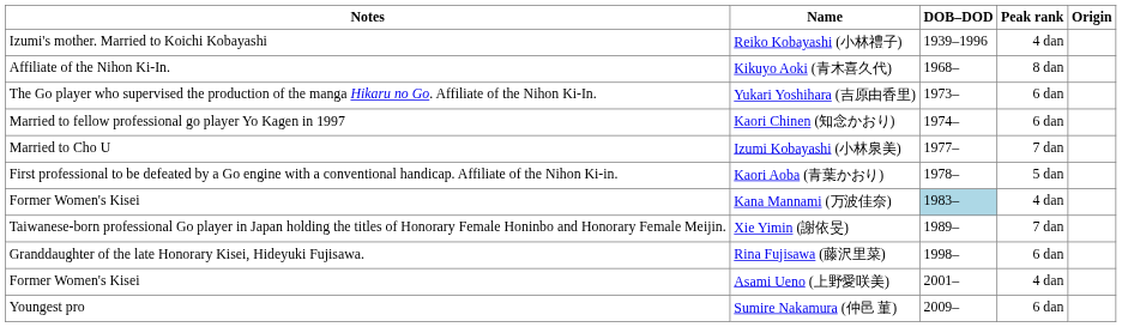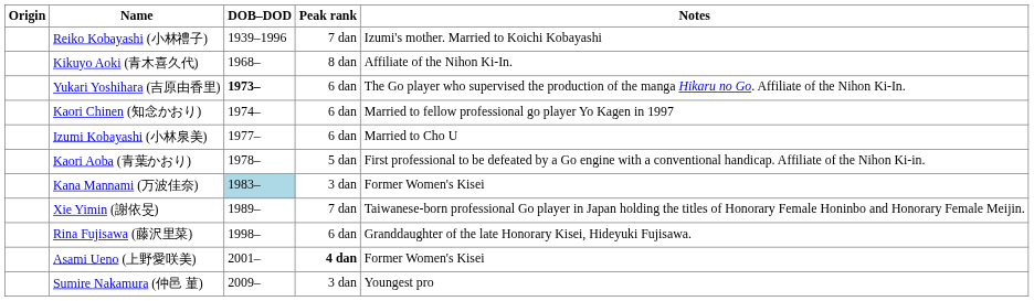 <table class="toccolours" border="1" cellpadding="4" cellspacing="0" style="border-collapse: collapse; margin:0;">
 <tr>
-<th>Notes</th>
+<th>Origin</th>
 <th>Name</th>
 <th>DOB–DOD</th>
 <th>Peak rank</th>
-<th>Origin</th>
+<th>Notes</th>
 </tr>
 <tr valign="top">
-<td>Izumi's mother. Married to Koichi Kobayashi</td>
+<td></td>
 <td style="white-space:nowrap"><a href='#'>Reiko Kobayashi</a> (小林禮子)</td>
 <td>1939–1996</td>
-<td align="right" style="white-space:nowrap">4 dan</td>
-<td></td>
+<td align="right" style="white-space:nowrap">7 dan</td>
+<td>Izumi's mother. Married to Koichi Kobayashi</td>
 </tr>
 <tr valign="top">
-<td>Affiliate of the Nihon Ki-In.</td>
+<td></td>
 <td style="white-space:nowrap"><a href='#'>Kikuyo Aoki</a> (青木喜久代)</td>
 <td>1968–</td>
 <td align="right" style="white-space:nowrap">8 dan</td>
-<td></td>
+<td>Affiliate of the Nihon Ki-In.</td>
 </tr>
 <tr valign="top">
+<td></td>
+<td style="white-space:nowrap"><a href='#'>Yukari Yoshihara</a> (吉原由香里)</td>
+<td><strong>1973–</strong></td>
+<td align="right" style="white-space:nowrap">6 dan</td>
 <td>The Go player who supervised the production of the manga <em><a href='#'>Hikaru no Go</a></em>. Affiliate of the Nihon Ki-In.</td>
-<td style="white-space:nowrap"><a href='#'>Yukari Yoshihara</a> (吉原由香里)</td>
-<td>1973–</td>
-<td align="right" style="white-space:nowrap">6 dan</td>
-<td></td>
 </tr>
 <tr valign="top">
-<td>Married to fellow professional go player Yo Kagen in 1997</td>
+<td></td>
 <td style="white-space:nowrap"><a href='#'>Kaori Chinen</a> (知念かおり)</td>
 <td>1974–</td>
 <td align="right" style="white-space:nowrap">6 dan</td>
-<td></td>
+<td>Married to fellow professional go player Yo Kagen in 1997</td>
 </tr>
 <tr valign="top">
-<td>Married to Cho U</td>
+<td></td>
 <td style="white-space:nowrap"><a href='#'>Izumi Kobayashi</a> (小林泉美)</td>
 <td>1977–</td>
-<td align="right" style="white-space:nowrap">7 dan</td>
-<td></td>
+<td align="right" style="white-space:nowrap">6 dan</td>
+<td>Married to Cho U</td>
 </tr>
 <tr valign="top">
-<td>First professional to be defeated by a Go engine with a conventional handicap. Affiliate of the Nihon Ki-in.</td>
+<td></td>
 <td style="white-space:nowrap"><a href='#'>Kaori Aoba</a> (青葉かおり)</td>
 <td>1978–</td>
 <td align="right" style="white-space:nowrap">5 dan</td>
-<td></td>
+<td>First professional to be defeated by a Go engine with a conventional handicap. Affiliate of the Nihon Ki-in.</td>
 </tr>
 <tr valign="top">
-<td>Former Women's Kisei</td>
+<td></td>
 <td style="white-space:nowrap"><a href='#'>Kana Mannami</a> (万波佳奈)</td>
 <td style="background: lightblue;">1983–</td>
-<td align="right" style="white-space:nowrap">4 dan</td>
-<td></td>
+<td align="right" style="white-space:nowrap">3 dan</td>
+<td>Former Women's Kisei</td>
 </tr>
 <tr valign="top">
-<td>Taiwanese-born professional Go player in Japan holding the titles of Honorary Female Honinbo and Honorary Female Meijin.</td>
+<td></td>
 <td style="white-space:nowrap"><a href='#'>Xie Yimin</a> (謝依旻)</td>
 <td>1989–</td>
 <td align="right" style="white-space:nowrap">7 dan</td>
-<td></td>
+<td>Taiwanese-born professional Go player in Japan holding the titles of Honorary Female Honinbo and Honorary Female Meijin.</td>
 </tr>
 <tr valign="top">
-<td>Granddaughter of the late Honorary Kisei, Hideyuki Fujisawa.</td>
+<td></td>
 <td style="white-space:nowrap"><a href='#'>Rina Fujisawa</a> (藤沢里菜)</td>
 <td>1998–</td>
 <td align="right" style="white-space:nowrap">6 dan</td>
-<td></td>
+<td>Granddaughter of the late Honorary Kisei, Hideyuki Fujisawa.</td>
 </tr>
 <tr valign="top">
-<td>Former Women's Kisei</td>
+<td></td>
 <td style="white-space:nowrap"><a href='#'>Asami Ueno</a> (上野愛咲美)</td>
 <td>2001–</td>
-<td align="right" style="white-space:nowrap">4 dan</td>
-<td></td>
+<td align="right" style="white-space:nowrap"><strong>4 dan</strong></td>
+<td>Former Women's Kisei</td>
 </tr>
 <tr valign="top">
-<td>Youngest pro</td>
+<td></td>
 <td style="white-space:nowrap"><a href='#'>Sumire Nakamura</a> (仲邑 菫)</td>
 <td>2009–</td>
-<td align="right" style="white-space:nowrap">6 dan</td>
-<td></td>
+<td align="right" style="white-space:nowrap">3 dan</td>
+<td>Youngest pro</td>
 </tr>
 </table>
